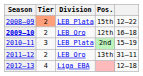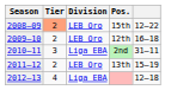 <table class="wikitable" style="font-size:85%; text-align:center">
 <tr>
 <th>Season</th>
 <th>Tier</th>
 <th>Division</th>
 <th>Pos.</th>
 <th></th>
 </tr>
 <tr>
 <td bgcolor=#efefef><a href='#'>2008–09</a></td>
 <td style="background: lightsalmon;">2</td>
-<td align=left><a href='#'>LEB Plata</a></td>
+<td align=left><a href='#'>LEB Oro</a></td>
 <td>15th</td>
 <td>12–22</td>
 </tr>
 <tr>
-<td bgcolor=#efefef><strong><a href='#'>2009–10</a></strong></td>
+<td bgcolor=#efefef><a href='#'>2009–10</a></td>
 <td>2</td>
 <td align=left><a href='#'>LEB Oro</a></td>
 <td>12th</td>
 <td>16–18</td>
 </tr>
 <tr>
 <td bgcolor=#efefef><a href='#'>2010–11</a></td>
 <td>3</td>
-<td align=left><a href='#'>LEB Plata</a></td>
+<td align=left><a href='#'>Liga EBA</a></td>
 <td bgcolor=#BBF3BB>2nd</td>
-<td>15–19</td>
+<td>31–11</td>
 </tr>
 <tr>
 <td bgcolor=#efefef><a href='#'>2011–12</a></td>
 <td>2</td>
 <td align=left><a href='#'>LEB Oro</a></td>
 <td>13th</td>
-<td>31–11</td>
+<td>15–19</td>
 </tr>
 <tr>
 <td bgcolor=#efefef><a href='#'>2012–13</a></td>
 <td>4</td>
 <td align=left><a href='#'>Liga EBA</a></td>
 <td bgcolor=#FFBBBB></td>
 <td>12–18</td>
 </tr>
 </table>
